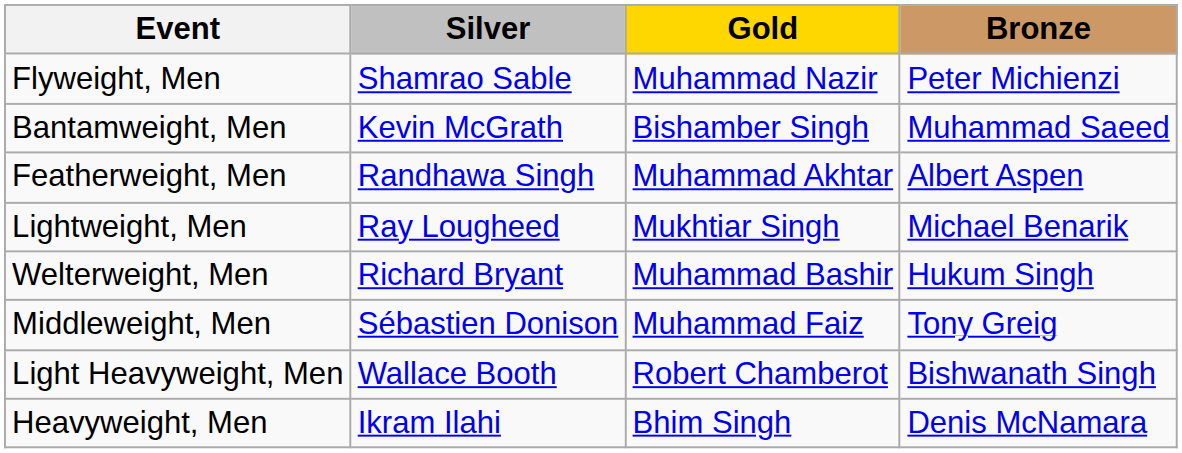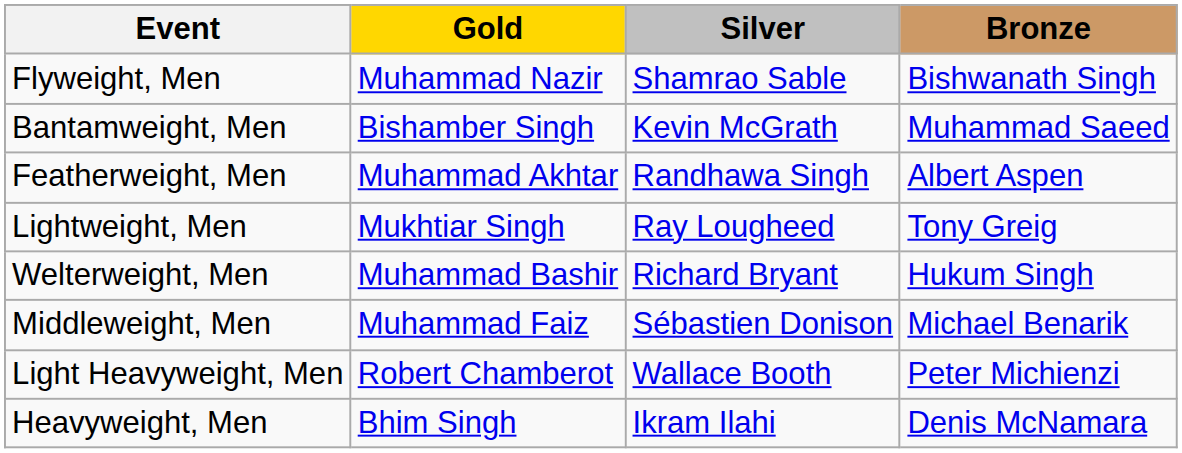 <table class="wikitable">
 <tr>
 <th>Event</th>
+<th style="background-color:gold;">Gold</th>
 <th style="background-color:silver;">Silver</th>
-<th style="background-color:gold;">Gold</th>
 <th style="background-color:#cc9966;">Bronze</th>
 </tr>
 <tr>
 <td>Flyweight, Men</td>
+<td><a href='#'>Muhammad Nazir</a> </td>
 <td><a href='#'>Shamrao Sable</a> </td>
-<td><a href='#'>Muhammad Nazir</a> </td>
-<td><a href='#'>Peter Michienzi</a> </td>
+<td><a href='#'>Bishwanath Singh</a> </td>
 </tr>
 <tr>
 <td>Bantamweight, Men</td>
+<td><a href='#'>Bishamber Singh</a> </td>
 <td><a href='#'>Kevin McGrath</a> </td>
-<td><a href='#'>Bishamber Singh</a> </td>
 <td><a href='#'>Muhammad Saeed</a> </td>
 </tr>
 <tr>
 <td>Featherweight, Men</td>
+<td><a href='#'>Muhammad Akhtar</a> </td>
 <td><a href='#'>Randhawa Singh</a> </td>
-<td><a href='#'>Muhammad Akhtar</a> </td>
 <td><a href='#'>Albert Aspen</a> </td>
 </tr>
 <tr>
 <td>Lightweight, Men</td>
+<td><a href='#'>Mukhtiar Singh</a> </td>
 <td><a href='#'>Ray Lougheed</a> </td>
-<td><a href='#'>Mukhtiar Singh</a> </td>
-<td><a href='#'>Michael Benarik</a> </td>
+<td><a href='#'>Tony Greig</a> </td>
 </tr>
 <tr>
 <td>Welterweight, Men</td>
+<td><a href='#'>Muhammad Bashir</a> </td>
 <td><a href='#'>Richard Bryant</a> </td>
-<td><a href='#'>Muhammad Bashir</a> </td>
 <td><a href='#'>Hukum Singh</a> </td>
 </tr>
 <tr>
 <td>Middleweight, Men</td>
+<td><a href='#'>Muhammad Faiz</a> </td>
 <td><a href='#'>Sébastien Donison</a> </td>
-<td><a href='#'>Muhammad Faiz</a> </td>
-<td><a href='#'>Tony Greig</a> </td>
+<td><a href='#'>Michael Benarik</a> </td>
 </tr>
 <tr>
 <td>Light Heavyweight, Men</td>
+<td><a href='#'>Robert Chamberot</a> </td>
 <td><a href='#'>Wallace Booth</a> </td>
-<td><a href='#'>Robert Chamberot</a> </td>
-<td><a href='#'>Bishwanath Singh</a> </td>
+<td><a href='#'>Peter Michienzi</a> </td>
 </tr>
 <tr>
 <td>Heavyweight, Men</td>
+<td><a href='#'>Bhim Singh</a> </td>
 <td><a href='#'>Ikram Ilahi</a> </td>
-<td><a href='#'>Bhim Singh</a> </td>
 <td><a href='#'>Denis McNamara</a> </td>
 </tr>
 </table>
